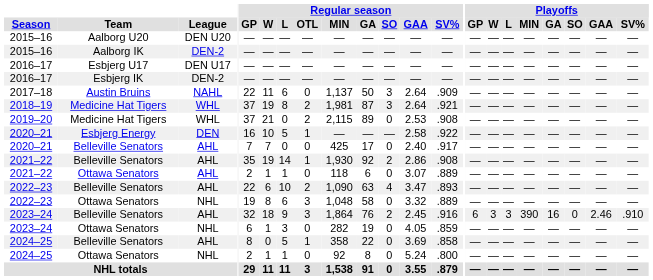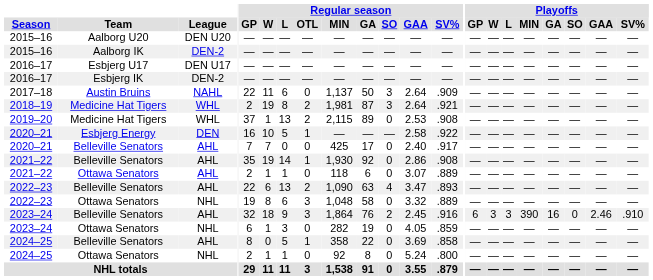 <table border="0" cellpadding="1" cellspacing="0" style="width:75%; text-align:center;">
 <tr bgcolor="#e0e0e0">
 <th colspan="3" bgcolor="#ffffff"></th>
 <th rowspan="99" bgcolor="#ffffff"></th>
 <th colspan="9" bgcolor="#e0e0e0"><a href='#'>Regular season</a></th>
 <th rowspan="99" bgcolor="#ffffff"></th>
 <th colspan="8" bgcolor="#e0e0e0"><a href='#'>Playoffs</a></th>
 </tr>
 <tr bgcolor="#e0e0e0">
 <th><a href='#'>Season</a></th>
 <th>Team</th>
 <th>League</th>
 <th>GP</th>
 <th>W</th>
 <th>L</th>
 <th>OTL</th>
 <th>MIN</th>
 <th>GA</th>
 <th><a href='#'>SO</a></th>
 <th><a href='#'>GAA</a></th>
 <th><a href='#'>SV%</a></th>
 <th>GP</th>
 <th>W</th>
 <th>L</th>
 <th>MIN</th>
 <th>GA</th>
 <th>SO</th>
 <th>GAA</th>
 <th>SV%</th>
 </tr>
 <tr>
 <td>2015–16</td>
 <td>Aalborg U20</td>
 <td>DEN U20</td>
 <td>—</td>
 <td>—</td>
 <td>—</td>
 <td>—</td>
 <td>—</td>
 <td>—</td>
 <td>—</td>
 <td>—</td>
 <td>—</td>
 <td>—</td>
 <td>—</td>
 <td>—</td>
 <td>—</td>
 <td>—</td>
 <td>—</td>
 <td>—</td>
 <td>—</td>
 </tr>
 <tr bgcolor="#f0f0f0">
 <td>2015–16</td>
 <td>Aalborg IK</td>
 <td><a href='#'>DEN-2</a></td>
 <td>—</td>
 <td>—</td>
 <td>—</td>
 <td>—</td>
 <td>—</td>
 <td>—</td>
 <td>—</td>
 <td>—</td>
 <td>—</td>
 <td>—</td>
 <td>—</td>
 <td>—</td>
 <td>—</td>
 <td>—</td>
 <td>—</td>
 <td>—</td>
 <td>—</td>
 </tr>
 <tr>
 <td>2016–17</td>
 <td>Esbjerg U17</td>
 <td>DEN U17</td>
 <td>—</td>
 <td>—</td>
 <td>—</td>
 <td>—</td>
 <td>—</td>
 <td>—</td>
 <td>—</td>
 <td>—</td>
 <td>—</td>
 <td>—</td>
 <td>—</td>
 <td>—</td>
 <td>—</td>
 <td>—</td>
 <td>—</td>
 <td>—</td>
 <td>—</td>
 </tr>
 <tr bgcolor="#f0f0f0">
 <td>2016–17</td>
 <td>Esbjerg IK</td>
 <td>DEN-2</td>
 <td>—</td>
 <td>—</td>
 <td>—</td>
 <td>—</td>
 <td>—</td>
 <td>—</td>
 <td>—</td>
 <td>—</td>
 <td>—</td>
 <td>—</td>
 <td>—</td>
 <td>—</td>
 <td>—</td>
 <td>—</td>
 <td>—</td>
 <td>—</td>
 <td>—</td>
 </tr>
 <tr>
 <td 2017–18 NAHL season>2017–18</td>
 <td><a href='#'>Austin Bruins</a></td>
 <td><a href='#'>NAHL</a></td>
 <td>22</td>
 <td>11</td>
 <td>6</td>
 <td>0</td>
 <td>1,137</td>
 <td>50</td>
 <td>3</td>
 <td>2.64</td>
 <td>.909</td>
 <td>—</td>
 <td>—</td>
 <td>—</td>
 <td>—</td>
 <td>—</td>
 <td>—</td>
 <td>—</td>
 <td>—</td>
 </tr>
 <tr bgcolor="#f0f0f0">
 <td><a href='#'>2018–19</a></td>
 <td><a href='#'>Medicine Hat Tigers</a></td>
 <td><a href='#'>WHL</a></td>
-<td>37</td>
+<td>2</td>
 <td>19</td>
 <td>8</td>
 <td>2</td>
 <td>1,981</td>
 <td>87</td>
 <td>3</td>
 <td>2.64</td>
 <td>.921</td>
 <td>—</td>
 <td>—</td>
 <td>—</td>
 <td>—</td>
 <td>—</td>
 <td>—</td>
 <td>—</td>
 <td>—</td>
 </tr>
 <tr>
 <td><a href='#'>2019–20</a></td>
 <td>Medicine Hat Tigers</td>
 <td>WHL</td>
 <td>37</td>
-<td>21</td>
-<td>0</td>
+<td>1</td>
+<td>13</td>
 <td>2</td>
 <td>2,115</td>
 <td>89</td>
 <td>0</td>
 <td>2.53</td>
 <td>.908</td>
 <td>—</td>
 <td>—</td>
 <td>—</td>
 <td>—</td>
 <td>—</td>
 <td>—</td>
 <td>—</td>
 <td>—</td>
 </tr>
 <tr bgcolor="#f0f0f0">
 <td><a href='#'>2020–21</a></td>
 <td><a href='#'>Esbjerg Energy</a></td>
 <td><a href='#'>DEN</a></td>
 <td>16</td>
 <td>10</td>
 <td>5</td>
 <td>1</td>
 <td>—</td>
 <td>—</td>
 <td>—</td>
 <td>2.58</td>
 <td>.922</td>
 <td>—</td>
 <td>—</td>
 <td>—</td>
 <td>—</td>
 <td>—</td>
 <td>—</td>
 <td>—</td>
 <td>—</td>
 </tr>
 <tr>
 <td><a href='#'>2020–21</a></td>
 <td><a href='#'>Belleville Senators</a></td>
 <td><a href='#'>AHL</a></td>
 <td>7</td>
 <td>7</td>
 <td>0</td>
 <td>0</td>
 <td>425</td>
 <td>17</td>
 <td>0</td>
 <td>2.40</td>
 <td>.917</td>
 <td>—</td>
 <td>—</td>
 <td>—</td>
 <td>—</td>
 <td>—</td>
 <td>—</td>
 <td>—</td>
 <td>—</td>
 </tr>
 <tr bgcolor="#f0f0f0">
 <td><a href='#'>2021–22</a></td>
 <td>Belleville Senators</td>
 <td>AHL</td>
 <td>35</td>
 <td>19</td>
 <td>14</td>
 <td>1</td>
 <td>1,930</td>
 <td>92</td>
-<td>2</td>
+<td>0</td>
 <td>2.86</td>
 <td>.908</td>
 <td>—</td>
 <td>—</td>
 <td>—</td>
 <td>—</td>
 <td>—</td>
 <td>—</td>
 <td>—</td>
 <td>—</td>
 </tr>
 <tr>
 <td><a href='#'>2021–22</a></td>
 <td><a href='#'>Ottawa Senators</a></td>
 <td><a href='#'>AHL</a></td>
 <td>2</td>
 <td>1</td>
 <td>1</td>
 <td>0</td>
 <td>118</td>
 <td>6</td>
 <td>0</td>
 <td>3.07</td>
 <td>.889</td>
 <td>—</td>
 <td>—</td>
 <td>—</td>
 <td>—</td>
 <td>—</td>
 <td>—</td>
 <td>—</td>
 <td>—</td>
 </tr>
 <tr bgcolor="#f0f0f0">
 <td><a href='#'>2022–23</a></td>
 <td>Belleville Senators</td>
 <td>AHL</td>
 <td>22</td>
 <td>6</td>
-<td>10</td>
+<td>13</td>
 <td>2</td>
 <td>1,090</td>
 <td>63</td>
 <td>4</td>
 <td>3.47</td>
 <td>.893</td>
 <td>—</td>
 <td>—</td>
 <td>—</td>
 <td>—</td>
 <td>—</td>
 <td>—</td>
 <td>—</td>
 <td>—</td>
 </tr>
 <tr>
 <td><a href='#'>2022–23</a></td>
 <td>Ottawa Senators</td>
 <td>NHL</td>
 <td>19</td>
 <td>8</td>
 <td>6</td>
 <td>3</td>
 <td>1,048</td>
 <td>58</td>
 <td>0</td>
 <td>3.32</td>
 <td>.889</td>
 <td>—</td>
 <td>—</td>
 <td>—</td>
 <td>—</td>
 <td>—</td>
 <td>—</td>
 <td>—</td>
 <td>—</td>
 </tr>
 <tr bgcolor="#f0f0f0">
 <td><a href='#'>2023–24</a></td>
 <td>Belleville Senators</td>
 <td>AHL</td>
 <td>32</td>
 <td>18</td>
 <td>9</td>
 <td>3</td>
 <td>1,864</td>
 <td>76</td>
 <td>2</td>
 <td>2.45</td>
 <td>.916</td>
 <td>6</td>
 <td>3</td>
 <td>3</td>
 <td>390</td>
 <td>16</td>
 <td>0</td>
 <td>2.46</td>
 <td>.910</td>
 </tr>
 <tr>
 <td><a href='#'>2023–24</a></td>
 <td>Ottawa Senators</td>
 <td>NHL</td>
 <td>6</td>
 <td>1</td>
 <td>3</td>
 <td>0</td>
 <td>282</td>
 <td>19</td>
 <td>0</td>
 <td>4.05</td>
 <td>.859</td>
 <td>—</td>
 <td>—</td>
 <td>—</td>
 <td>—</td>
 <td>—</td>
 <td>—</td>
 <td>—</td>
 <td>—</td>
 </tr>
 <tr bgcolor="#f0f0f0">
 <td><a href='#'>2024–25</a></td>
 <td>Belleville Senators</td>
 <td>AHL</td>
 <td>8</td>
 <td>0</td>
 <td>5</td>
 <td>1</td>
 <td>358</td>
 <td>22</td>
 <td>0</td>
 <td>3.69</td>
 <td>.858</td>
 <td>—</td>
 <td>—</td>
 <td>—</td>
 <td>—</td>
 <td>—</td>
 <td>—</td>
 <td>—</td>
 <td>—</td>
 </tr>
 <tr>
 <td><a href='#'>2024–25</a></td>
 <td>Ottawa Senators</td>
 <td>NHL</td>
 <td>2</td>
 <td>1</td>
 <td>1</td>
 <td>0</td>
 <td>92</td>
 <td>8</td>
 <td>0</td>
 <td>5.24</td>
 <td>.800</td>
 <td>—</td>
 <td>—</td>
 <td>—</td>
 <td>—</td>
 <td>—</td>
 <td>—</td>
 <td>—</td>
 <td>—</td>
 </tr>
 <tr bgcolor="#e0e0e0">
 <th colspan="3">NHL totals</th>
 <th>29</th>
 <th>11</th>
 <th>11</th>
 <th>3</th>
 <th>1,538</th>
 <th>91</th>
 <th>0</th>
 <th>3.55</th>
 <th>.879</th>
 <th>—</th>
 <th>—</th>
 <th>—</th>
 <th>—</th>
 <th>—</th>
 <th>—</th>
 <th>—</th>
 <th>—</th>
 </tr>
 </table>
